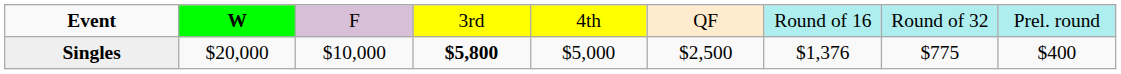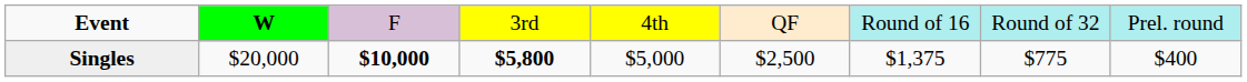 <table class=wikitable style=font-size:95%;text-align:center>
 <tr>
 <td style="width:130px"><strong>Event</strong></td>
 <td style="width:85px; background:lime"><strong>W</strong></td>
 <td style="width:85px; background:thistle">F</td>
 <td style="width:85px; background:#ffff00">3rd</td>
 <td style="width:85px; background:#ffff00">4th</td>
 <td style="width:85px; background:#ffebcd">QF</td>
 <td style="width:85px; background:#afeeee">Round of 16</td>
 <td style="width:85px; background:#afeeee">Round of 32</td>
 <td style="width:85px; background:#afeeee">Prel. round</td>
 </tr>
 <tr>
 <th style=background:#efefef>Singles </th>
 <td>$20,000</td>
-<td>$10,000</td>
+<td><strong>$10,000</strong></td>
 <td><strong>$5,800</strong></td>
 <td>$5,000</td>
 <td>$2,500</td>
-<td>$1,376</td>
+<td>$1,375</td>
 <td>$775</td>
 <td>$400</td>
 </tr>
 </table>
